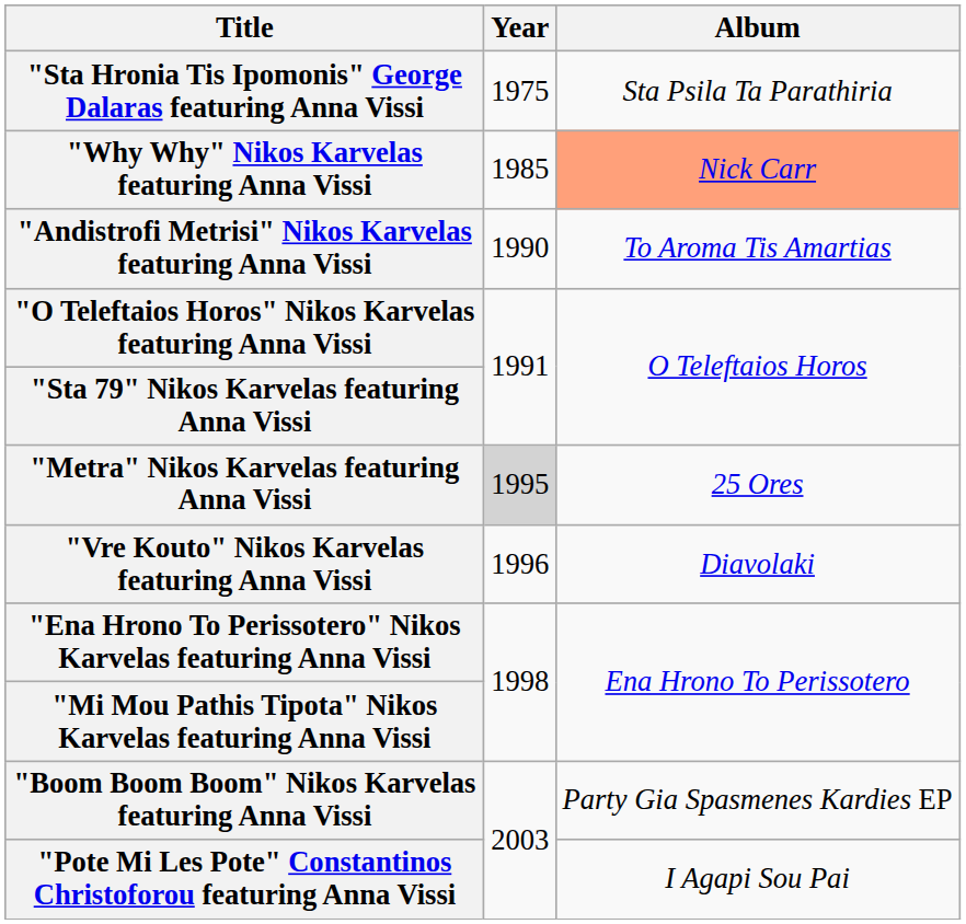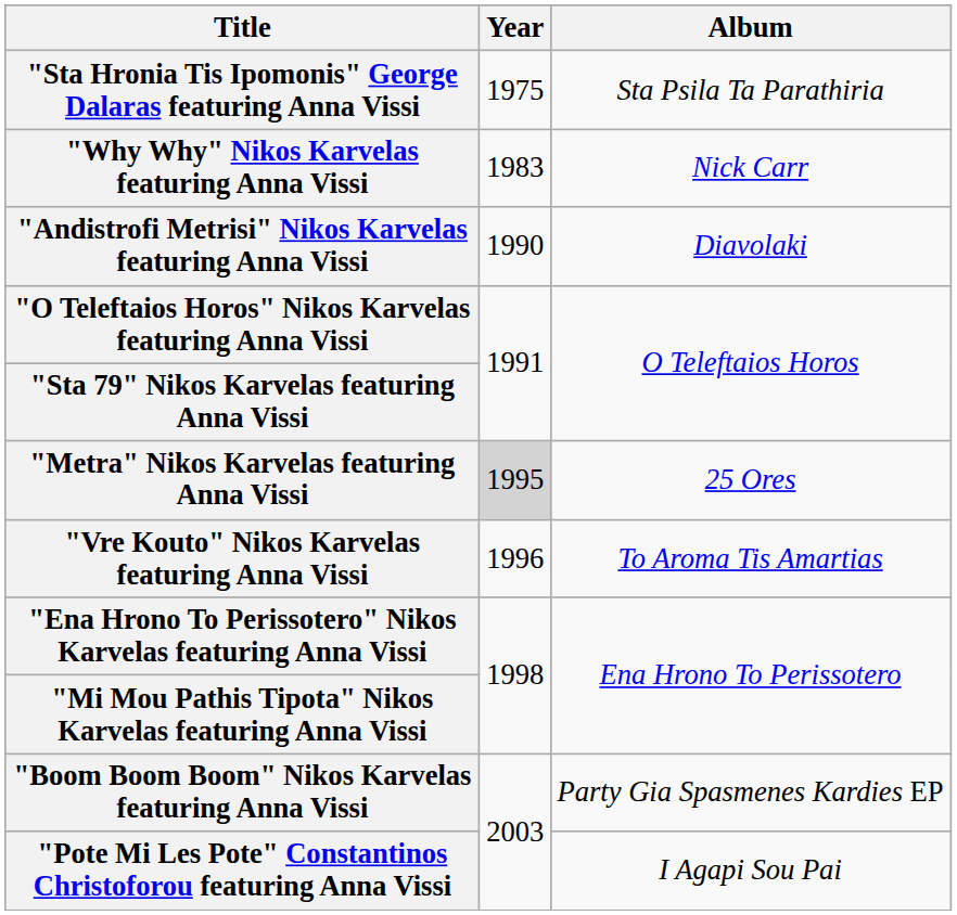 <table class="wikitable plainrowheaders" style="text-align:center;">
 <tr>
 <th scope="col" style="width:16em;">Title</th>
 <th scope="col">Year</th>
 <th scope="col">Album</th>
 </tr>
 <tr>
 <th scope="row">"Sta Hronia Tis Ipomonis" <a href='#'>George Dalaras</a> featuring Anna Vissi</th>
 <td>1975</td>
 <td><em>Sta Psila Ta Parathiria</em></td>
 </tr>
 <tr>
 <th scope="row">"Why Why" <a href='#'>Nikos Karvelas</a> featuring Anna Vissi</th>
-<td>1985</td>
-<td style="background: lightsalmon;"><em><a href='#'>Nick Carr</a></em></td>
+<td>1983</td>
+<td><em><a href='#'>Nick Carr</a></em></td>
 </tr>
 <tr>
 <th scope="row">"Andistrofi Metrisi" <a href='#'>Nikos Karvelas</a> featuring Anna Vissi</th>
 <td>1990</td>
-<td><em><a href='#'>To Aroma Tis Amartias</a></em></td>
+<td><em><a href='#'>Diavolaki</a></em></td>
 </tr>
 <tr>
 <th scope="row">"O Teleftaios Horos" Nikos Karvelas featuring Anna Vissi</th>
 <td rowspan="2">1991</td>
 <td rowspan="2"><em><a href='#'>O Teleftaios Horos</a></em></td>
 </tr>
 <tr>
 <th scope="row">"Sta 79" Nikos Karvelas featuring Anna Vissi</th>
 </tr>
 <tr>
 <th scope="row">"Metra" Nikos Karvelas featuring Anna Vissi</th>
 <td style="background: lightgrey;">1995</td>
 <td><em><a href='#'>25 Ores</a></em></td>
 </tr>
 <tr>
 <th scope="row">"Vre Kouto" Nikos Karvelas featuring Anna Vissi</th>
 <td>1996</td>
-<td><em><a href='#'>Diavolaki</a></em></td>
+<td><em><a href='#'>To Aroma Tis Amartias</a></em></td>
 </tr>
 <tr>
 <th scope="row">"Ena Hrono To Perissotero" Nikos Karvelas featuring Anna Vissi</th>
 <td rowspan="2">1998</td>
 <td rowspan="2"><em><a href='#'>Ena Hrono To Perissotero</a></em></td>
 </tr>
 <tr>
 <th scope="row">"Mi Mou Pathis Tipota" Nikos Karvelas featuring Anna Vissi</th>
 </tr>
 <tr>
 <th scope="row">"Boom Boom Boom" Nikos Karvelas featuring Anna Vissi</th>
 <td rowspan="2">2003</td>
 <td><em>Party Gia Spasmenes Kardies</em> EP</td>
 </tr>
 <tr>
 <th scope="row">"Pote Mi Les Pote" <a href='#'>Constantinos Christoforou</a> featuring Anna Vissi</th>
 <td><em>I Agapi Sou Pai</em></td>
 </tr>
 </table>
